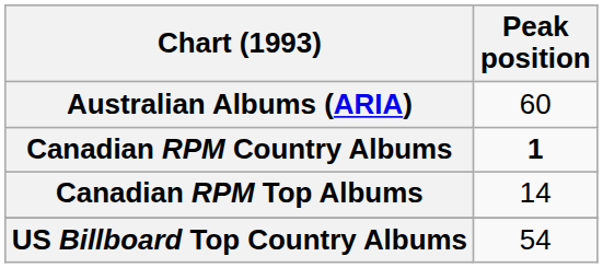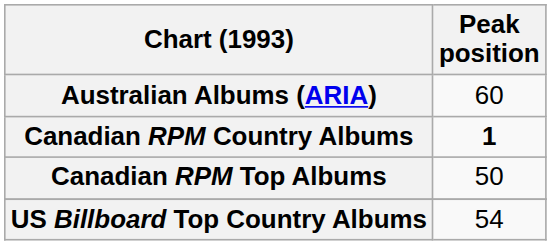 <table class="wikitable sortable plainrowheaders">
 <tr>
 <th>Chart (1993)</th>
 <th>Peak<br>position</th>
 </tr>
 <tr>
 <th scope="row">Australian Albums (<a href='#'>ARIA</a>)</th>
 <td style="text-align:center;">60</td>
 </tr>
 <tr>
 <th scope="row">Canadian <em>RPM</em> Country Albums</th>
 <td align="center"><strong>1</strong></td>
 </tr>
 <tr>
 <th scope="row">Canadian <em>RPM</em> Top Albums</th>
-<td align="center">14</td>
+<td align="center">50</td>
 </tr>
 <tr>
 </tr>
 <tr>
 <th scope="row">US <em>Billboard</em> Top Country Albums</th>
 <td align="center">54</td>
 </tr>
 </table>
